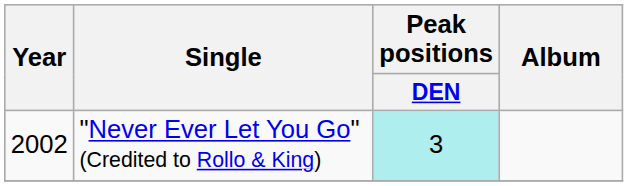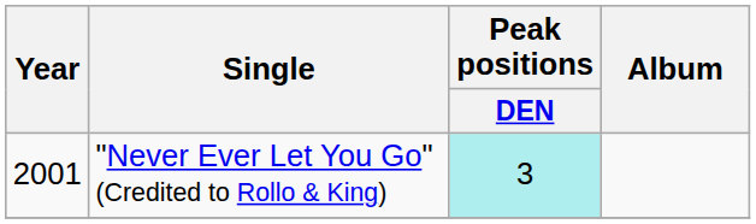 <table class="wikitable">
 <tr>
 <th align="center" rowspan="2" width="10">Year</th>
 <th align="center" rowspan="2" width="180">Single</th>
 <th align="center" colspan="1" width="20">Peak positions</th>
 <th align="center" rowspan="2" width="70">Album</th>
 </tr>
 <tr>
 <th scope="col" style="width:3em;font-size:90%;"><a href='#'>DEN</a><br></th>
 </tr>
 <tr>
-<td>2002</td>
+<td>2001</td>
 <td>"<a href='#'>Never Ever Let You Go</a>" <br><small>(Credited to <a href='#'>Rollo & King</a>)</small></td>
 <td style="background: paleturquoise; text-align:center;">3</td>
 <td style="text-align:center;"></td>
 </tr>
 <tr>
 </tr>
 </table>
